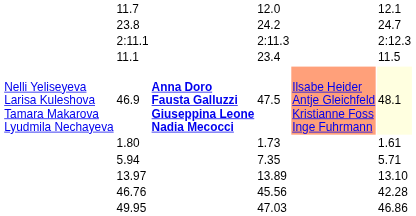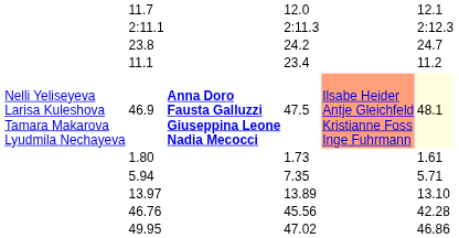 <table>
 <tr>
 <td></td>
 <td></td>
 <td>11.7</td>
 <td></td>
 <td>12.0</td>
 <td></td>
 <td>12.1</td>
 </tr>
 <tr>
 <td></td>
 <td></td>
+<td>2:11.1</td>
+<td></td>
+<td>2:11.3</td>
+<td></td>
+<td>2:12.3</td>
+</tr>
+<tr>
+<td></td>
+<td></td>
 <td>23.8</td>
 <td></td>
 <td>24.2</td>
 <td></td>
 <td>24.7</td>
 </tr>
 <tr>
 <td></td>
 <td></td>
-<td>2:11.1</td>
-<td></td>
-<td>2:11.3</td>
-<td></td>
-<td>2:12.3</td>
-</tr>
-<tr>
-<td></td>
-<td></td>
 <td>11.1</td>
 <td></td>
 <td>23.4</td>
 <td></td>
-<td>11.5</td>
+<td>11.2</td>
 </tr>
 <tr>
 <td></td>
 <td><br><a href='#'>Nelli Yeliseyeva</a><br><a href='#'>Larisa Kuleshova</a><br><a href='#'>Tamara Makarova</a><br><a href='#'>Lyudmila Nechayeva</a></td>
 <td>46.9</td>
 <td><strong><br><a href='#'>Anna Doro</a><br><a href='#'>Fausta Galluzzi</a><br><a href='#'>Giuseppina Leone</a><br><a href='#'>Nadia Mecocci</a></strong></td>
 <td>47.5</td>
 <td style="background: lightsalmon;"><br><a href='#'>Ilsabe Heider</a><br><a href='#'>Antje Gleichfeld</a><br><a href='#'>Kristianne Foss</a><br><a href='#'>Inge Fuhrmann</a></td>
 <td style="background: lightyellow;">48.1</td>
 </tr>
 <tr>
 <td></td>
 <td></td>
 <td>1.80</td>
 <td></td>
 <td>1.73</td>
 <td></td>
 <td>1.61</td>
 </tr>
 <tr>
 <td></td>
 <td></td>
 <td>5.94</td>
 <td></td>
 <td>7.35</td>
 <td></td>
 <td>5.71</td>
 </tr>
 <tr>
 <td></td>
 <td></td>
 <td>13.97</td>
 <td></td>
 <td>13.89</td>
 <td></td>
 <td>13.10</td>
 </tr>
 <tr>
 <td></td>
 <td></td>
 <td>46.76</td>
 <td></td>
 <td>45.56</td>
 <td></td>
 <td>42.28</td>
 </tr>
 <tr>
 <td></td>
 <td></td>
 <td>49.95</td>
 <td></td>
-<td>47.03</td>
+<td>47.02</td>
 <td></td>
 <td>46.86</td>
 </tr>
 </table>
